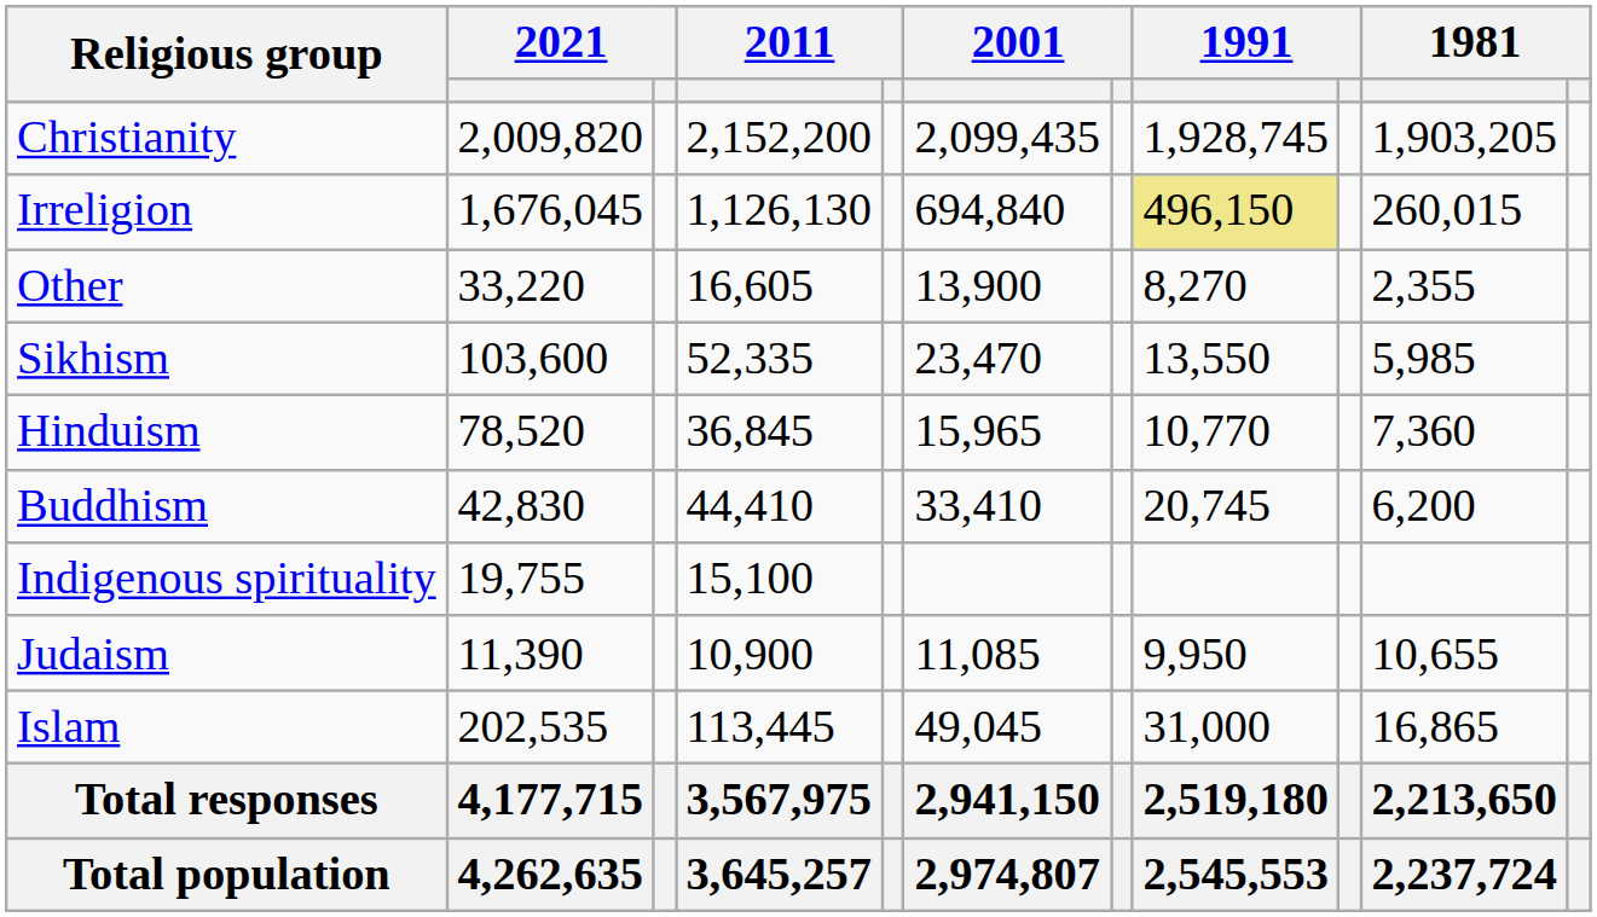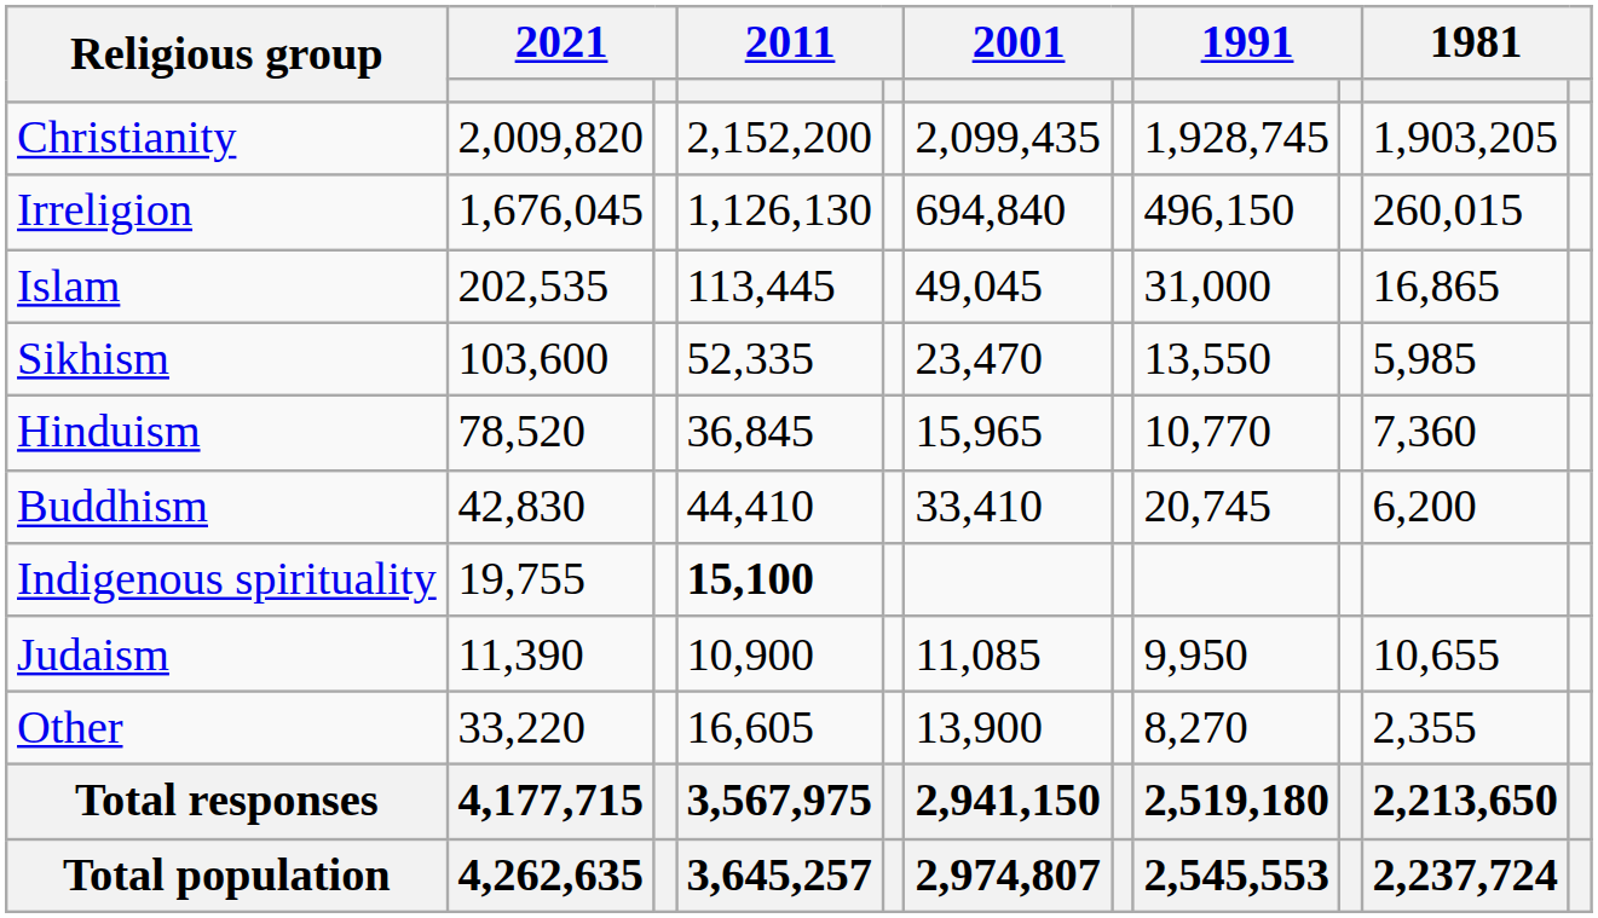 <table class="wikitable collapsible sortable">
 <tr>
 <th rowspan="2">Religious group</th>
 <th colspan="2"><a href='#'>2021</a></th>
 <th colspan="2"><a href='#'>2011</a></th>
 <th colspan="2"><a href='#'>2001</a></th>
 <th colspan="2"><a href='#'>1991</a></th>
 <th colspan="2">1981</th>
 </tr>
 <tr>
 <th><a href='#'></a></th>
 <th></th>
 <th></th>
 <th></th>
 <th></th>
 <th></th>
 <th></th>
 <th></th>
 <th></th>
 <th></th>
 </tr>
 <tr>
 <td><a href='#'>Christianity</a></td>
 <td>2,009,820</td>
 <td></td>
 <td>2,152,200</td>
 <td></td>
 <td>2,099,435</td>
 <td></td>
 <td>1,928,745</td>
 <td></td>
 <td>1,903,205</td>
 <td></td>
 </tr>
 <tr>
 <td><a href='#'>Irreligion</a></td>
 <td>1,676,045</td>
 <td></td>
 <td>1,126,130</td>
 <td></td>
 <td>694,840</td>
 <td></td>
-<td style="background: khaki;">496,150</td>
+<td>496,150</td>
 <td></td>
 <td>260,015</td>
 <td></td>
 </tr>
 <tr>
-<td><a href='#'>Other</a></td>
-<td>33,220</td>
+<td><a href='#'>Islam</a></td>
+<td>202,535</td>
 <td></td>
-<td>16,605</td>
+<td>113,445</td>
 <td></td>
-<td>13,900</td>
+<td>49,045</td>
 <td></td>
-<td>8,270</td>
+<td>31,000</td>
 <td></td>
-<td>2,355</td>
+<td>16,865</td>
 <td></td>
 </tr>
 <tr>
 <td><a href='#'>Sikhism</a></td>
 <td>103,600</td>
 <td></td>
 <td>52,335</td>
 <td></td>
 <td>23,470</td>
 <td></td>
 <td>13,550</td>
 <td></td>
 <td>5,985</td>
 <td></td>
 </tr>
 <tr>
 <td><a href='#'>Hinduism</a></td>
 <td>78,520</td>
 <td></td>
 <td>36,845</td>
 <td></td>
 <td>15,965</td>
 <td></td>
 <td>10,770</td>
 <td></td>
 <td>7,360</td>
 <td></td>
 </tr>
 <tr>
 <td><a href='#'>Buddhism</a></td>
 <td>42,830</td>
 <td></td>
 <td>44,410</td>
 <td></td>
 <td>33,410</td>
 <td></td>
 <td>20,745</td>
 <td></td>
 <td>6,200</td>
 <td></td>
 </tr>
 <tr>
 <td><a href='#'>Indigenous spirituality</a></td>
 <td>19,755</td>
 <td></td>
-<td>15,100</td>
+<td><strong>15,100</strong></td>
 <td></td>
 <td></td>
 <td></td>
 <td></td>
 <td></td>
 <td></td>
 <td></td>
 </tr>
 <tr>
 <td><a href='#'>Judaism</a></td>
 <td>11,390</td>
 <td></td>
 <td>10,900</td>
 <td></td>
 <td>11,085</td>
 <td></td>
 <td>9,950</td>
 <td></td>
 <td>10,655</td>
 <td></td>
 </tr>
 <tr>
-<td><a href='#'>Islam</a></td>
-<td>202,535</td>
+<td><a href='#'>Other</a></td>
+<td>33,220</td>
 <td></td>
-<td>113,445</td>
+<td>16,605</td>
 <td></td>
-<td>49,045</td>
+<td>13,900</td>
 <td></td>
-<td>31,000</td>
+<td>8,270</td>
 <td></td>
-<td>16,865</td>
+<td>2,355</td>
 <td></td>
 </tr>
 <tr>
 <th>Total responses</th>
 <th>4,177,715</th>
 <th></th>
 <th>3,567,975</th>
 <th></th>
 <th>2,941,150</th>
 <th></th>
 <th>2,519,180</th>
 <th></th>
 <th>2,213,650</th>
 <th></th>
 </tr>
 <tr class="sortbottom">
 <th>Total population</th>
 <th>4,262,635</th>
 <th></th>
 <th>3,645,257</th>
 <th></th>
 <th>2,974,807</th>
 <th></th>
 <th>2,545,553</th>
 <th></th>
 <th>2,237,724</th>
 <th></th>
 </tr>
 <tr class="sortbottom">
 </tr>
 </table>
